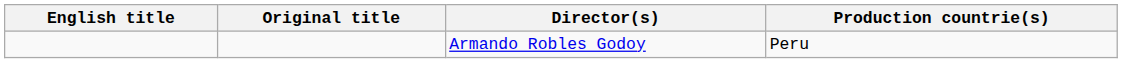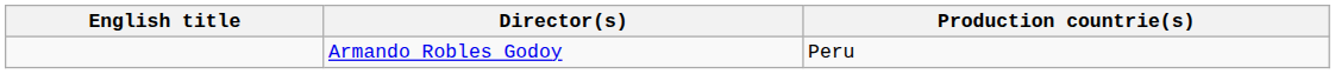 <table class="sortable wikitable" style="width:100%; margin-bottom:4px" cellpadding="5">
 <tr>
 <th scope="col">English title</th>
-<th scope="col">Original title</th>
 <th scope="col">Director(s)</th>
 <th scope="col">Production countrie(s)</th>
 </tr>
 <tr>
 <td></td>
-<td></td>
 <td><a href='#'>Armando Robles Godoy</a></td>
 <td>Peru</td>
 </tr>
 </table>
